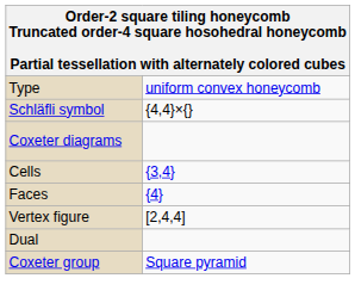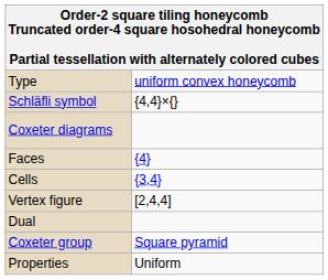 <table class="wikitable" align="right" style="margin-left:10px">
 <tr>
 <th bgcolor=#e7dcc3 colspan=2>Order-2 square tiling honeycomb<br>Truncated order-4 square hosohedral honeycomb<br><br>Partial tessellation with alternately colored cubes</th>
 </tr>
 <tr>
 <td bgcolor=#e7dcc3>Type</td>
 <td><a href='#'>uniform convex honeycomb</a></td>
 </tr>
 <tr>
 <td bgcolor=#e7dcc3><a href='#'>Schläfli symbol</a></td>
 <td>{4,4}×{}</td>
 </tr>
 <tr>
 <td bgcolor=#e7dcc3><a href='#'>Coxeter diagrams</a></td>
 <td><br><br></td>
 </tr>
 <tr>
+<td bgcolor=#e7dcc3>Faces</td>
+<td><a href='#'>{4}</a></td>
+</tr>
+<tr>
 <td bgcolor=#e7dcc3>Cells</td>
 <td><a href='#'>{3,4}</a> </td>
-</tr>
-<tr>
-<td bgcolor=#e7dcc3>Faces</td>
-<td><a href='#'>{4}</a></td>
 </tr>
 <tr>
 <td bgcolor=#e7dcc3>Vertex figure</td>
 <td>[2,4,4]</td>
 </tr>
 <tr>
 <td bgcolor=#e7dcc3>Dual</td>
 <td></td>
 </tr>
 <tr>
 <td bgcolor=#e7dcc3><a href='#'>Coxeter group</a></td>
 <td><a href='#'>Square pyramid</a></td>
 </tr>
+<tr>
+<td bgcolor=#e7dcc3>Properties</td>
+<td>Uniform</td>
+</tr>
 </table>
